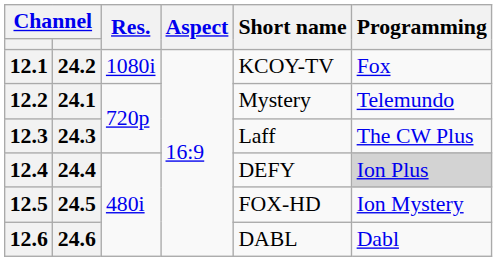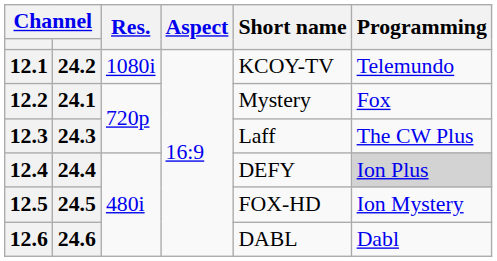 <table class="wikitable">
 <tr>
 <th scope = "col" colspan="2"><a href='#'>Channel</a></th>
 <th scope = "col" rowspan="2"><a href='#'>Res.</a></th>
 <th scope = "col" rowspan="2"><a href='#'>Aspect</a></th>
 <th scope = "col" rowspan="2">Short name</th>
 <th scope = "col" rowspan="2">Programming</th>
 </tr>
 <tr>
 <th scope = "col"></th>
 <th></th>
 </tr>
 <tr>
 <th scope = "row">12.1</th>
 <th>24.2</th>
 <td><a href='#'>1080i</a></td>
 <td rowspan=6><a href='#'>16:9</a></td>
 <td>KCOY-TV</td>
-<td><a href='#'>Fox</a></td>
+<td><a href='#'>Telemundo</a></td>
 </tr>
 <tr>
 <th scope = "row">12.2</th>
 <th>24.1</th>
 <td rowspan=2><a href='#'>720p</a></td>
 <td>Mystery</td>
-<td><a href='#'>Telemundo</a></td>
+<td><a href='#'>Fox</a></td>
 </tr>
 <tr>
 <th scope = "row">12.3</th>
 <th>24.3</th>
 <td>Laff</td>
 <td><a href='#'>The CW Plus</a></td>
 </tr>
 <tr>
 <th scope = "row">12.4</th>
 <th>24.4</th>
 <td rowspan=3><a href='#'>480i</a></td>
 <td>DEFY</td>
 <td style="background: lightgrey;"><a href='#'>Ion Plus</a></td>
 </tr>
 <tr>
 <th scope = "row">12.5</th>
 <th>24.5</th>
 <td>FOX-HD</td>
 <td><a href='#'>Ion Mystery</a></td>
 </tr>
 <tr>
 <th scope = "row">12.6</th>
 <th>24.6</th>
 <td>DABL</td>
 <td><a href='#'>Dabl</a></td>
 </tr>
 </table>
